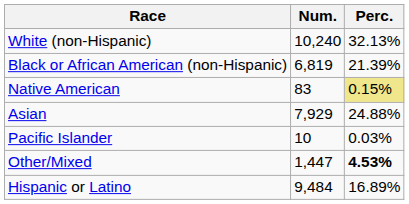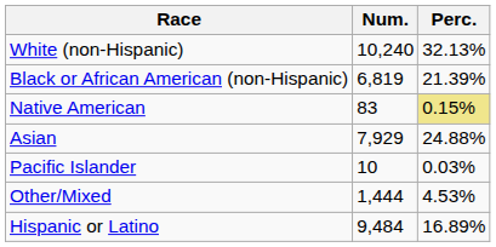 <table class="wikitable">
 <tr>
 <th>Race</th>
 <th>Num.</th>
 <th>Perc.</th>
 </tr>
 <tr>
 <td><a href='#'>White</a> (non-Hispanic)</td>
 <td>10,240</td>
 <td>32.13%</td>
 </tr>
 <tr>
 <td><a href='#'>Black or African American</a> (non-Hispanic)</td>
 <td>6,819</td>
 <td>21.39%</td>
 </tr>
 <tr>
 <td><a href='#'>Native American</a></td>
 <td>83</td>
 <td style="background: khaki;">0.15%</td>
 </tr>
 <tr>
 <td><a href='#'>Asian</a></td>
 <td>7,929</td>
 <td>24.88%</td>
 </tr>
 <tr>
 <td><a href='#'>Pacific Islander</a></td>
 <td>10</td>
 <td>0.03%</td>
 </tr>
 <tr>
 <td><a href='#'>Other/Mixed</a></td>
-<td>1,447</td>
-<td><strong>4.53%</strong></td>
+<td>1,444</td>
+<td>4.53%</td>
 </tr>
 <tr>
 <td><a href='#'>Hispanic</a> or <a href='#'>Latino</a></td>
 <td>9,484</td>
 <td>16.89%</td>
 </tr>
 </table>
